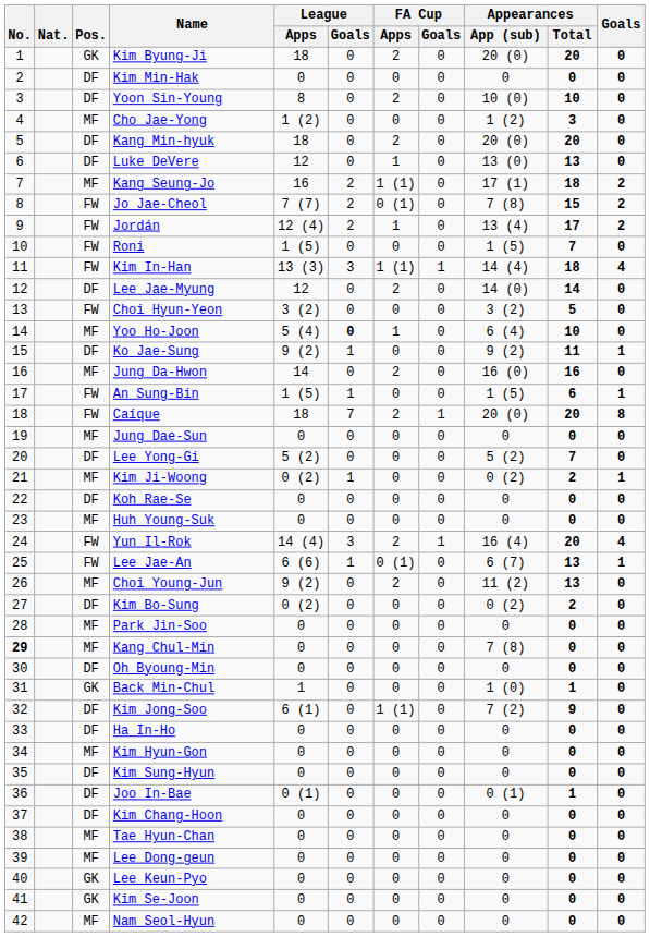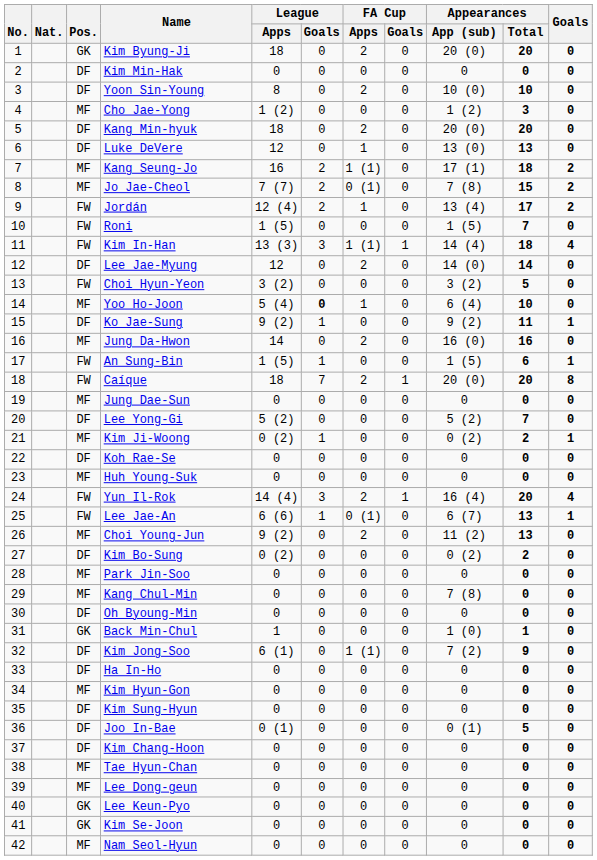 <table class="wikitable" style="font-size: 95%; text-align: center;">
 <tr>
 <th rowspan="2" valign="bottom">No.</th>
 <th rowspan="2" valign="bottom">Nat.</th>
 <th rowspan="2" valign="bottom">Pos.</th>
 <th rowspan="2" width="150">Name</th>
 <th colspan="2" width="80">League</th>
 <th colspan="2" width="80">FA Cup</th>
 <th colspan="2" width="120">Appearances</th>
 <th rowspan="2" width="40">Goals</th>
 </tr>
 <tr>
 <th>Apps</th>
 <th>Goals</th>
 <th>Apps</th>
 <th>Goals</th>
 <th>App (sub)</th>
 <th>Total</th>
 </tr>
 <tr>
 <td>1</td>
 <td></td>
 <td>GK</td>
 <td align="left"><a href='#'>Kim Byung-Ji</a></td>
 <td>18</td>
 <td>0</td>
 <td>2</td>
 <td>0</td>
 <td>20 (0)</td>
 <td><strong>20</strong></td>
 <td><strong>0</strong></td>
 </tr>
 <tr>
 <td>2</td>
 <td></td>
 <td>DF</td>
 <td align="left"><a href='#'>Kim Min-Hak</a></td>
 <td>0</td>
 <td>0</td>
 <td>0</td>
 <td>0</td>
 <td>0</td>
 <td><strong>0</strong></td>
 <td><strong>0</strong></td>
 </tr>
 <tr>
 <td>3</td>
 <td></td>
 <td>DF</td>
 <td align="left"><a href='#'>Yoon Sin-Young</a></td>
 <td>8</td>
 <td>0</td>
 <td>2</td>
 <td>0</td>
 <td>10 (0)</td>
 <td><strong>10</strong></td>
 <td><strong>0</strong></td>
 </tr>
 <tr>
 <td>4</td>
 <td></td>
 <td>MF</td>
 <td align="left"><a href='#'>Cho Jae-Yong</a></td>
 <td>1 (2)</td>
 <td>0</td>
 <td>0</td>
 <td>0</td>
 <td>1 (2)</td>
 <td><strong>3</strong></td>
 <td><strong>0</strong></td>
 </tr>
 <tr>
 <td>5</td>
 <td></td>
 <td>DF</td>
 <td align="left"><a href='#'>Kang Min-hyuk</a></td>
 <td>18</td>
 <td>0</td>
 <td>2</td>
 <td>0</td>
 <td>20 (0)</td>
 <td><strong>20</strong></td>
 <td><strong>0</strong></td>
 </tr>
 <tr>
 <td>6</td>
 <td></td>
 <td>DF</td>
 <td align="left"><a href='#'>Luke DeVere</a></td>
 <td>12</td>
 <td>0</td>
 <td>1</td>
 <td>0</td>
 <td>13 (0)</td>
 <td><strong>13</strong></td>
 <td><strong>0</strong></td>
 </tr>
 <tr>
 <td>7</td>
 <td></td>
 <td>MF</td>
 <td align="left"><a href='#'>Kang Seung-Jo</a></td>
 <td>16</td>
 <td>2</td>
 <td>1 (1)</td>
 <td>0</td>
 <td>17 (1)</td>
 <td><strong>18</strong></td>
 <td><strong>2</strong></td>
 </tr>
 <tr>
 <td>8</td>
 <td></td>
-<td>FW</td>
+<td>MF</td>
 <td align="left"><a href='#'>Jo Jae-Cheol</a></td>
 <td>7 (7)</td>
 <td>2</td>
 <td>0 (1)</td>
 <td>0</td>
 <td>7 (8)</td>
 <td><strong>15</strong></td>
 <td><strong>2</strong></td>
 </tr>
 <tr>
 <td>9</td>
 <td></td>
 <td>FW</td>
 <td align="left"><a href='#'>Jordán</a></td>
 <td>12 (4)</td>
 <td>2</td>
 <td>1</td>
 <td>0</td>
 <td>13 (4)</td>
 <td><strong>17</strong></td>
 <td><strong>2</strong></td>
 </tr>
 <tr>
 <td>10</td>
 <td></td>
 <td>FW</td>
 <td align="left"><a href='#'>Roni</a></td>
 <td>1 (5)</td>
 <td>0</td>
 <td>0</td>
 <td>0</td>
 <td>1 (5)</td>
 <td><strong>7</strong></td>
 <td><strong>0</strong></td>
 </tr>
 <tr>
 <td>11</td>
 <td></td>
 <td>FW</td>
 <td align="left"><a href='#'>Kim In-Han</a></td>
 <td>13 (3)</td>
 <td>3</td>
 <td>1 (1)</td>
 <td>1</td>
 <td>14 (4)</td>
 <td><strong>18</strong></td>
 <td><strong>4</strong></td>
 </tr>
 <tr>
 <td>12</td>
 <td></td>
 <td>DF</td>
 <td align="left"><a href='#'>Lee Jae-Myung</a></td>
 <td>12</td>
 <td>0</td>
 <td>2</td>
 <td>0</td>
 <td>14 (0)</td>
 <td><strong>14</strong></td>
 <td><strong>0</strong></td>
 </tr>
 <tr>
 <td>13</td>
 <td></td>
 <td>FW</td>
 <td align="left"><a href='#'>Choi Hyun-Yeon</a></td>
 <td>3 (2)</td>
 <td>0</td>
 <td>0</td>
 <td>0</td>
 <td>3 (2)</td>
 <td><strong>5</strong></td>
 <td><strong>0</strong></td>
 </tr>
 <tr>
 <td>14</td>
 <td></td>
 <td>MF</td>
 <td align="left"><a href='#'>Yoo Ho-Joon</a></td>
 <td>5 (4)</td>
 <td><strong>0</strong></td>
 <td>1</td>
 <td>0</td>
 <td>6 (4)</td>
 <td><strong>10</strong></td>
 <td><strong>0</strong></td>
 </tr>
 <tr>
 <td>15</td>
 <td></td>
 <td>DF</td>
 <td align="left"><a href='#'>Ko Jae-Sung</a></td>
 <td>9 (2)</td>
 <td>1</td>
 <td>0</td>
 <td>0</td>
 <td>9 (2)</td>
 <td><strong>11</strong></td>
 <td><strong>1</strong></td>
 </tr>
 <tr>
 <td>16</td>
 <td></td>
 <td>MF</td>
 <td align="left"><a href='#'>Jung Da-Hwon</a></td>
 <td>14</td>
 <td>0</td>
 <td>2</td>
 <td>0</td>
 <td>16 (0)</td>
 <td><strong>16</strong></td>
 <td><strong>0</strong></td>
 </tr>
 <tr>
 <td>17</td>
 <td></td>
 <td>FW</td>
 <td align="left"><a href='#'>An Sung-Bin</a></td>
 <td>1 (5)</td>
 <td>1</td>
 <td>0</td>
 <td>0</td>
 <td>1 (5)</td>
 <td><strong>6</strong></td>
 <td><strong>1</strong></td>
 </tr>
 <tr>
 <td>18</td>
 <td></td>
 <td>FW</td>
 <td align="left"><a href='#'>Caíque</a></td>
 <td>18</td>
 <td>7</td>
 <td>2</td>
 <td>1</td>
 <td>20 (0)</td>
 <td><strong>20</strong></td>
 <td><strong>8</strong></td>
 </tr>
 <tr>
 <td>19</td>
 <td></td>
 <td>MF</td>
 <td align="left"><a href='#'>Jung Dae-Sun</a></td>
 <td>0</td>
 <td>0</td>
 <td>0</td>
 <td>0</td>
 <td>0</td>
 <td><strong>0</strong></td>
 <td><strong>0</strong></td>
 </tr>
 <tr>
 <td>20</td>
 <td></td>
 <td>DF</td>
 <td align="left"><a href='#'>Lee Yong-Gi</a></td>
 <td>5 (2)</td>
 <td>0</td>
 <td>0</td>
 <td>0</td>
 <td>5 (2)</td>
 <td><strong>7</strong></td>
 <td><strong>0</strong></td>
 </tr>
 <tr>
 <td>21</td>
 <td></td>
 <td>MF</td>
 <td align="left"><a href='#'>Kim Ji-Woong</a></td>
 <td>0 (2)</td>
 <td>1</td>
 <td>0</td>
 <td>0</td>
 <td>0 (2)</td>
 <td><strong>2</strong></td>
 <td><strong>1</strong></td>
 </tr>
 <tr>
 <td>22</td>
 <td></td>
 <td>DF</td>
 <td align="left"><a href='#'>Koh Rae-Se</a></td>
 <td>0</td>
 <td>0</td>
 <td>0</td>
 <td>0</td>
 <td>0</td>
 <td><strong>0</strong></td>
 <td><strong>0</strong></td>
 </tr>
 <tr>
 <td>23</td>
 <td></td>
 <td>MF</td>
 <td align="left"><a href='#'>Huh Young-Suk</a></td>
 <td>0</td>
 <td>0</td>
 <td>0</td>
 <td>0</td>
 <td>0</td>
 <td><strong>0</strong></td>
 <td><strong>0</strong></td>
 </tr>
 <tr>
 <td>24</td>
 <td></td>
 <td>FW</td>
 <td align="left"><a href='#'>Yun Il-Rok</a></td>
 <td>14 (4)</td>
 <td>3</td>
 <td>2</td>
 <td>1</td>
 <td>16 (4)</td>
 <td><strong>20</strong></td>
 <td><strong>4</strong></td>
 </tr>
 <tr>
 <td>25</td>
 <td></td>
 <td>FW</td>
 <td align="left"><a href='#'>Lee Jae-An</a></td>
 <td>6 (6)</td>
 <td>1</td>
 <td>0 (1)</td>
 <td>0</td>
 <td>6 (7)</td>
 <td><strong>13</strong></td>
 <td><strong>1</strong></td>
 </tr>
 <tr>
 <td>26</td>
 <td></td>
 <td>MF</td>
 <td align="left"><a href='#'>Choi Young-Jun</a></td>
 <td>9 (2)</td>
 <td>0</td>
 <td>2</td>
 <td>0</td>
 <td>11 (2)</td>
 <td><strong>13</strong></td>
 <td><strong>0</strong></td>
 </tr>
 <tr>
 <td>27</td>
 <td></td>
 <td>DF</td>
 <td align="left"><a href='#'>Kim Bo-Sung</a></td>
 <td>0 (2)</td>
 <td>0</td>
 <td>0</td>
 <td>0</td>
 <td>0 (2)</td>
 <td><strong>2</strong></td>
 <td><strong>0</strong></td>
 </tr>
 <tr>
 <td>28</td>
 <td></td>
 <td>MF</td>
 <td align="left"><a href='#'>Park Jin-Soo</a></td>
 <td>0</td>
 <td>0</td>
 <td>0</td>
 <td>0</td>
 <td>0</td>
 <td><strong>0</strong></td>
 <td><strong>0</strong></td>
 </tr>
 <tr>
-<td><strong>29</strong></td>
+<td>29</td>
 <td></td>
 <td>MF</td>
 <td align="left"><a href='#'>Kang Chul-Min</a></td>
 <td>0</td>
 <td>0</td>
 <td>0</td>
 <td>0</td>
 <td>7 (8)</td>
 <td><strong>0</strong></td>
 <td><strong>0</strong></td>
 </tr>
 <tr>
 <td>30</td>
 <td></td>
 <td>DF</td>
 <td align="left"><a href='#'>Oh Byoung-Min</a></td>
 <td>0</td>
 <td>0</td>
 <td>0</td>
 <td>0</td>
 <td>0</td>
 <td><strong>0</strong></td>
 <td><strong>0</strong></td>
 </tr>
 <tr>
 <td>31</td>
 <td></td>
 <td>GK</td>
 <td align="left"><a href='#'>Back Min-Chul</a></td>
 <td>1</td>
 <td>0</td>
 <td>0</td>
 <td>0</td>
 <td>1 (0)</td>
 <td><strong>1</strong></td>
 <td><strong>0</strong></td>
 </tr>
 <tr>
 <td>32</td>
 <td></td>
 <td>DF</td>
 <td align="left"><a href='#'>Kim Jong-Soo</a></td>
 <td>6 (1)</td>
 <td>0</td>
 <td>1 (1)</td>
 <td>0</td>
 <td>7 (2)</td>
 <td><strong>9</strong></td>
 <td><strong>0</strong></td>
 </tr>
 <tr>
 <td>33</td>
 <td></td>
 <td>DF</td>
 <td align="left"><a href='#'>Ha In-Ho</a></td>
 <td>0</td>
 <td>0</td>
 <td>0</td>
 <td>0</td>
 <td>0</td>
 <td><strong>0</strong></td>
 <td><strong>0</strong></td>
 </tr>
 <tr>
 <td>34</td>
 <td></td>
 <td>MF</td>
 <td align="left"><a href='#'>Kim Hyun-Gon</a></td>
 <td>0</td>
 <td>0</td>
 <td>0</td>
 <td>0</td>
 <td>0</td>
 <td><strong>0</strong></td>
 <td><strong>0</strong></td>
 </tr>
 <tr>
 <td>35</td>
 <td></td>
 <td>DF</td>
 <td align="left"><a href='#'>Kim Sung-Hyun</a></td>
 <td>0</td>
 <td>0</td>
 <td>0</td>
 <td>0</td>
 <td>0</td>
 <td><strong>0</strong></td>
 <td><strong>0</strong></td>
 </tr>
 <tr>
 <td>36</td>
 <td></td>
 <td>DF</td>
 <td align="left"><a href='#'>Joo In-Bae</a></td>
 <td>0 (1)</td>
 <td>0</td>
 <td>0</td>
 <td>0</td>
 <td>0 (1)</td>
-<td><strong>1</strong></td>
+<td><strong>5</strong></td>
 <td><strong>0</strong></td>
 </tr>
 <tr>
 <td>37</td>
 <td></td>
 <td>DF</td>
 <td align="left"><a href='#'>Kim Chang-Hoon</a></td>
 <td>0</td>
 <td>0</td>
 <td>0</td>
 <td>0</td>
 <td>0</td>
 <td><strong>0</strong></td>
 <td><strong>0</strong></td>
 </tr>
 <tr>
 <td>38</td>
 <td></td>
 <td>MF</td>
 <td align="left"><a href='#'>Tae Hyun-Chan</a></td>
 <td>0</td>
 <td>0</td>
 <td>0</td>
 <td>0</td>
 <td>0</td>
 <td><strong>0</strong></td>
 <td><strong>0</strong></td>
 </tr>
 <tr>
 <td>39</td>
 <td></td>
 <td>MF</td>
 <td align="left"><a href='#'>Lee Dong-geun</a></td>
 <td>0</td>
 <td>0</td>
 <td>0</td>
 <td>0</td>
 <td>0</td>
 <td><strong>0</strong></td>
 <td><strong>0</strong></td>
 </tr>
 <tr>
 <td>40</td>
 <td></td>
 <td>GK</td>
 <td align="left"><a href='#'>Lee Keun-Pyo</a></td>
 <td>0</td>
 <td>0</td>
 <td>0</td>
 <td>0</td>
 <td>0</td>
 <td><strong>0</strong></td>
 <td><strong>0</strong></td>
 </tr>
 <tr>
 <td>41</td>
 <td></td>
 <td>GK</td>
 <td align="left"><a href='#'>Kim Se-Joon</a></td>
 <td>0</td>
 <td>0</td>
 <td>0</td>
 <td>0</td>
 <td>0</td>
 <td><strong>0</strong></td>
 <td><strong>0</strong></td>
 </tr>
 <tr>
 <td>42</td>
 <td></td>
 <td>MF</td>
 <td align="left"><a href='#'>Nam Seol-Hyun</a></td>
 <td>0</td>
 <td>0</td>
 <td>0</td>
 <td>0</td>
 <td>0</td>
 <td><strong>0</strong></td>
 <td><strong>0</strong></td>
 </tr>
 </table>
